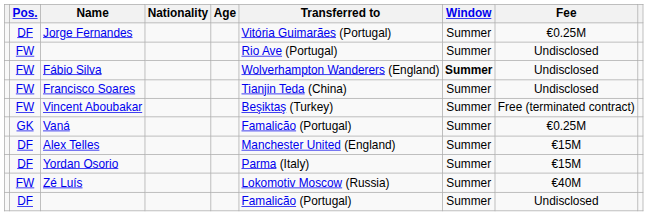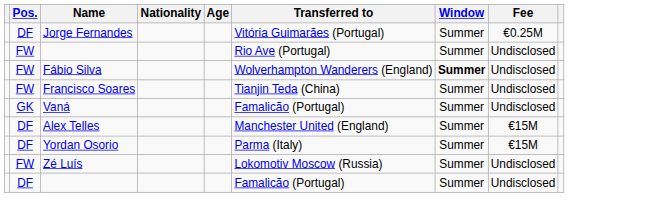 <table class="wikitable sortable" style="text-align:center;">
 <tr>
 <th scope=col></th>
 <th scope=col><a href='#'>Pos.</a></th>
 <th scope=col>Name</th>
 <th scope=col>Nationality</th>
 <th scope=col>Age</th>
 <th scope=col>Transferred to</th>
 <th scope=col><a href='#'>Window</a></th>
 <th scope=col>Fee</th>
 <th scope=col class=unsortable></th>
 </tr>
 <tr>
 <td></td>
 <td><a href='#'>DF</a></td>
 <td align=left><a href='#'>Jorge Fernandes</a></td>
 <td align=left></td>
 <td></td>
 <td align=left><a href='#'>Vitória Guimarães</a> (Portugal)</td>
 <td>Summer</td>
 <td>€0.25M</td>
 <td></td>
 </tr>
 <tr>
 <td></td>
 <td><a href='#'>FW</a></td>
 <td align=left></td>
 <td align=left></td>
 <td></td>
 <td align=left><a href='#'>Rio Ave</a> (Portugal)</td>
 <td>Summer</td>
 <td>Undisclosed</td>
 <td></td>
 </tr>
 <tr>
 <td></td>
 <td><a href='#'>FW</a></td>
 <td align=left><a href='#'>Fábio Silva</a></td>
 <td align=left></td>
 <td></td>
 <td align=left><a href='#'>Wolverhampton Wanderers</a> (England)</td>
 <td><strong>Summer</strong></td>
 <td>Undisclosed</td>
 <td></td>
 </tr>
 <tr>
 <td></td>
 <td><a href='#'>FW</a></td>
 <td align=left><a href='#'>Francisco Soares</a></td>
 <td align=left></td>
 <td></td>
 <td align=left><a href='#'>Tianjin Teda</a> (China)</td>
 <td>Summer</td>
 <td>Undisclosed</td>
 <td></td>
 </tr>
 <tr>
 <td></td>
-<td><a href='#'>FW</a></td>
-<td align=left><a href='#'>Vincent Aboubakar</a></td>
-<td align=left></td>
-<td></td>
-<td align=left><a href='#'>Beşiktaş</a> (Turkey)</td>
-<td>Summer</td>
-<td>Free (terminated contract)</td>
-<td></td>
-</tr>
-<tr>
-<td></td>
 <td><a href='#'>GK</a></td>
 <td align=left><a href='#'>Vaná</a></td>
 <td align=left></td>
 <td></td>
 <td align=left><a href='#'>Famalicão</a> (Portugal)</td>
 <td>Summer</td>
-<td>€0.25M</td>
+<td>Undisclosed</td>
 <td></td>
 </tr>
 <tr>
 <td></td>
 <td><a href='#'>DF</a></td>
 <td align=left><a href='#'>Alex Telles</a></td>
 <td align=left></td>
 <td></td>
 <td align=left><a href='#'>Manchester United</a> (England)</td>
 <td>Summer</td>
 <td>€15M</td>
 <td></td>
 </tr>
 <tr>
 <td></td>
 <td><a href='#'>DF</a></td>
 <td align=left><a href='#'>Yordan Osorio</a></td>
 <td align=left></td>
 <td></td>
 <td align=left><a href='#'>Parma</a> (Italy)</td>
 <td>Summer</td>
 <td>€15M</td>
 <td></td>
 </tr>
 <tr>
 <td></td>
 <td><a href='#'>FW</a></td>
 <td align=left><a href='#'>Zé Luís</a></td>
 <td align=left></td>
 <td></td>
 <td align=left><a href='#'>Lokomotiv Moscow</a> (Russia)</td>
 <td>Summer</td>
-<td>€40M</td>
+<td>Undisclosed</td>
 <td></td>
 </tr>
 <tr>
 <td></td>
 <td><a href='#'>DF</a></td>
 <td align=left></td>
 <td align=left></td>
 <td></td>
 <td align=left><a href='#'>Famalicão</a> (Portugal)</td>
 <td>Summer</td>
 <td>Undisclosed</td>
 <td></td>
 </tr>
 </table>
